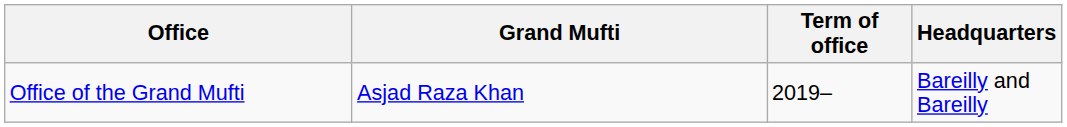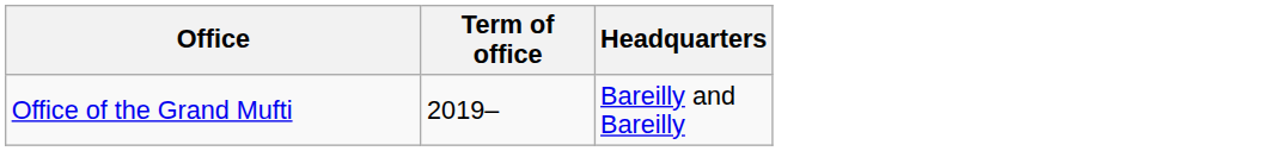 <table class=wikitable>
 <tr>
 <th scope="row" width="250">Office</th>
-<th scope="row" width="300">Grand Mufti</th>
 <th scope="row" width="100">Term of office</th>
 <th scope="row" width="100">Headquarters</th>
 </tr>
 <tr>
 <td><a href='#'>Office of the Grand Mufti</a></td>
-<td><a href='#'>Asjad Raza Khan</a></td>
 <td>2019–</td>
 <td><a href='#'>Bareilly</a> and <a href='#'>Bareilly</a></td>
 </tr>
 </table>
